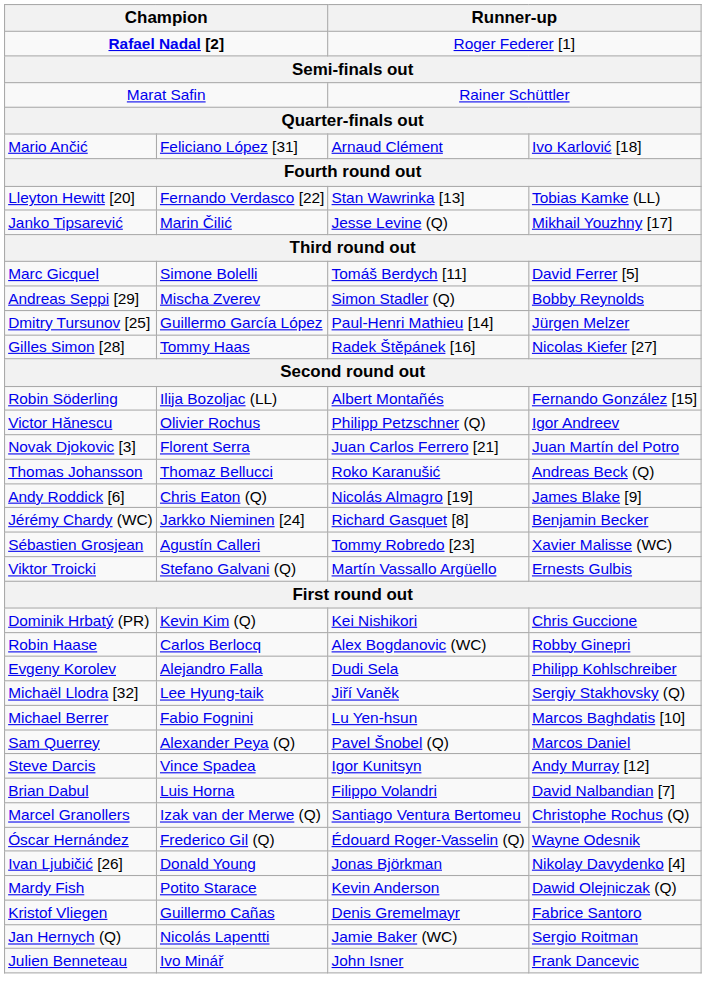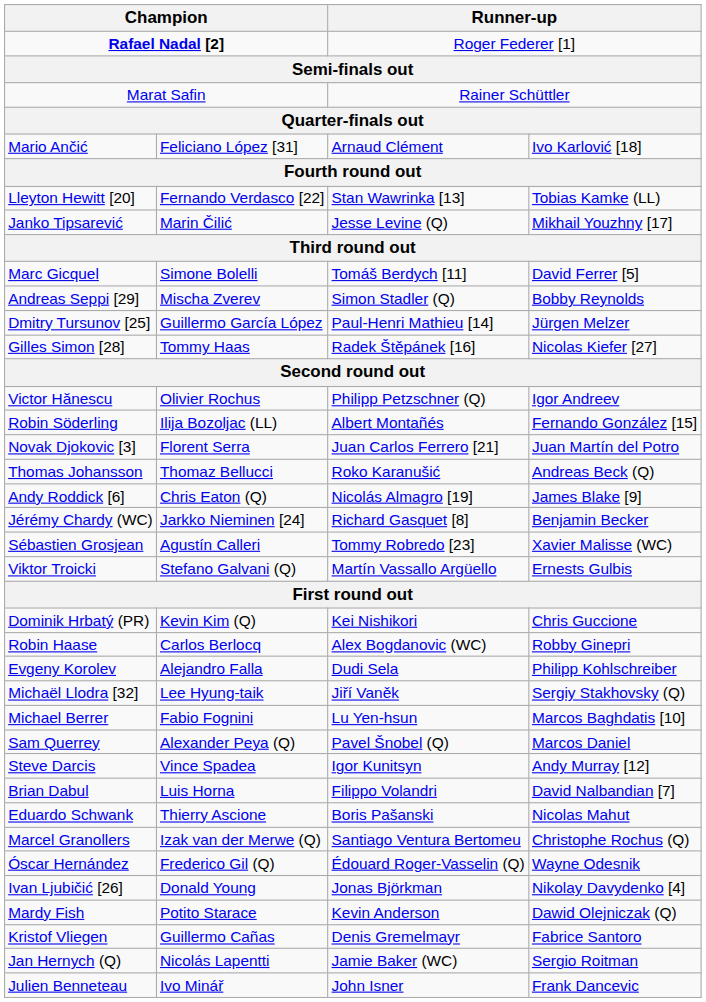 <table class="wikitable collapsible collapsed" style=font-size:90%>
 <tr style=font-size:110%>
 <th colspan=2><strong>Champion</strong></th>
 <th colspan=2>Runner-up</th>
 </tr>
 <tr align=center>
 <td colspan="2"> <strong><a href='#'>Rafael Nadal</a> [2]</strong></td>
 <td colspan="2"> <a href='#'>Roger Federer</a> [1]</td>
 </tr>
 <tr style=font-size:110%>
 <th colspan=4>Semi-finals out</th>
 </tr>
 <tr align=center>
 <td colspan="2"> <a href='#'>Marat Safin</a></td>
 <td colspan="2"> <a href='#'>Rainer Schüttler</a></td>
 </tr>
 <tr style=font-size:110%>
 <th colspan=4>Quarter-finals out</th>
 </tr>
 <tr>
 <td> <a href='#'>Mario Ančić</a></td>
 <td> <a href='#'>Feliciano López</a> [31]</td>
 <td> <a href='#'>Arnaud Clément</a></td>
 <td> <a href='#'>Ivo Karlović</a> [18]</td>
 </tr>
 <tr style=font-size:110%>
 <th colspan=4>Fourth round out</th>
 </tr>
 <tr>
 <td> <a href='#'>Lleyton Hewitt</a> [20]</td>
 <td> <a href='#'>Fernando Verdasco</a> [22]</td>
 <td> <a href='#'>Stan Wawrinka</a> [13]</td>
 <td> <a href='#'>Tobias Kamke</a> (LL)</td>
 </tr>
 <tr>
 <td> <a href='#'>Janko Tipsarević</a></td>
 <td> <a href='#'>Marin Čilić</a></td>
 <td> <a href='#'>Jesse Levine</a> (Q)</td>
 <td> <a href='#'>Mikhail Youzhny</a> [17]</td>
 </tr>
 <tr style=font-size:110%>
 <th colspan=4>Third round out</th>
 </tr>
 <tr>
 <td> <a href='#'>Marc Gicquel</a></td>
 <td> <a href='#'>Simone Bolelli</a></td>
 <td> <a href='#'>Tomáš Berdych</a> [11]</td>
 <td> <a href='#'>David Ferrer</a> [5]</td>
 </tr>
 <tr>
 <td> <a href='#'>Andreas Seppi</a> [29]</td>
 <td> <a href='#'>Mischa Zverev</a></td>
 <td> <a href='#'>Simon Stadler</a> (Q)</td>
 <td> <a href='#'>Bobby Reynolds</a></td>
 </tr>
 <tr>
 <td> <a href='#'>Dmitry Tursunov</a> [25]</td>
 <td> <a href='#'>Guillermo García López</a></td>
 <td> <a href='#'>Paul-Henri Mathieu</a> [14]</td>
 <td> <a href='#'>Jürgen Melzer</a></td>
 </tr>
 <tr>
 <td> <a href='#'>Gilles Simon</a> [28]</td>
 <td> <a href='#'>Tommy Haas</a></td>
 <td> <a href='#'>Radek Štěpánek</a> [16]</td>
 <td> <a href='#'>Nicolas Kiefer</a> [27]</td>
 </tr>
 <tr style=font-size:110%>
 <th colspan=4>Second round out</th>
 </tr>
 <tr>
+<td> <a href='#'>Victor Hănescu</a></td>
+<td> <a href='#'>Olivier Rochus</a></td>
+<td> <a href='#'>Philipp Petzschner</a> (Q)</td>
+<td> <a href='#'>Igor Andreev</a></td>
+</tr>
+<tr>
 <td> <a href='#'>Robin Söderling</a></td>
 <td> <a href='#'>Ilija Bozoljac</a> (LL)</td>
 <td> <a href='#'>Albert Montañés</a></td>
 <td> <a href='#'>Fernando González</a> [15]</td>
-</tr>
-<tr>
-<td> <a href='#'>Victor Hănescu</a></td>
-<td> <a href='#'>Olivier Rochus</a></td>
-<td> <a href='#'>Philipp Petzschner</a> (Q)</td>
-<td> <a href='#'>Igor Andreev</a></td>
 </tr>
 <tr>
 <td> <a href='#'>Novak Djokovic</a> [3]</td>
 <td> <a href='#'>Florent Serra</a></td>
 <td> <a href='#'>Juan Carlos Ferrero</a> [21]</td>
 <td> <a href='#'>Juan Martín del Potro</a></td>
 </tr>
 <tr>
 <td> <a href='#'>Thomas Johansson</a></td>
 <td> <a href='#'>Thomaz Bellucci</a></td>
 <td> <a href='#'>Roko Karanušić</a></td>
 <td> <a href='#'>Andreas Beck</a> (Q)</td>
 </tr>
 <tr>
 <td> <a href='#'>Andy Roddick</a> [6]</td>
 <td> <a href='#'>Chris Eaton</a> (Q)</td>
 <td> <a href='#'>Nicolás Almagro</a> [19]</td>
 <td> <a href='#'>James Blake</a> [9]</td>
 </tr>
 <tr>
 <td> <a href='#'>Jérémy Chardy</a> (WC)</td>
 <td> <a href='#'>Jarkko Nieminen</a> [24]</td>
 <td> <a href='#'>Richard Gasquet</a> [8]</td>
 <td> <a href='#'>Benjamin Becker</a></td>
 </tr>
 <tr>
 <td> <a href='#'>Sébastien Grosjean</a></td>
 <td> <a href='#'>Agustín Calleri</a></td>
 <td> <a href='#'>Tommy Robredo</a> [23]</td>
 <td> <a href='#'>Xavier Malisse</a> (WC)</td>
 </tr>
 <tr>
 <td> <a href='#'>Viktor Troicki</a></td>
 <td> <a href='#'>Stefano Galvani</a> (Q)</td>
 <td> <a href='#'>Martín Vassallo Argüello</a></td>
 <td> <a href='#'>Ernests Gulbis</a></td>
 </tr>
 <tr style=font-size:110%>
 <th colspan=4>First round out</th>
 </tr>
 <tr>
 <td> <a href='#'>Dominik Hrbatý</a> (PR)</td>
 <td> <a href='#'>Kevin Kim</a> (Q)</td>
 <td> <a href='#'>Kei Nishikori</a></td>
 <td> <a href='#'>Chris Guccione</a></td>
 </tr>
 <tr>
 <td> <a href='#'>Robin Haase</a></td>
 <td> <a href='#'>Carlos Berlocq</a></td>
 <td> <a href='#'>Alex Bogdanovic</a> (WC)</td>
 <td> <a href='#'>Robby Ginepri</a></td>
 </tr>
 <tr>
 <td> <a href='#'>Evgeny Korolev</a></td>
 <td> <a href='#'>Alejandro Falla</a></td>
 <td> <a href='#'>Dudi Sela</a></td>
 <td> <a href='#'>Philipp Kohlschreiber</a></td>
 </tr>
 <tr>
 <td> <a href='#'>Michaël Llodra</a> [32]</td>
 <td> <a href='#'>Lee Hyung-taik</a></td>
 <td> <a href='#'>Jiří Vaněk</a></td>
 <td> <a href='#'>Sergiy Stakhovsky</a> (Q)</td>
 </tr>
 <tr>
 <td> <a href='#'>Michael Berrer</a></td>
 <td> <a href='#'>Fabio Fognini</a></td>
 <td> <a href='#'>Lu Yen-hsun</a></td>
 <td> <a href='#'>Marcos Baghdatis</a> [10]</td>
 </tr>
 <tr>
 <td> <a href='#'>Sam Querrey</a></td>
 <td> <a href='#'>Alexander Peya</a> (Q)</td>
 <td> <a href='#'>Pavel Šnobel</a> (Q)</td>
 <td> <a href='#'>Marcos Daniel</a></td>
 </tr>
 <tr>
 <td> <a href='#'>Steve Darcis</a></td>
 <td> <a href='#'>Vince Spadea</a></td>
 <td> <a href='#'>Igor Kunitsyn</a></td>
 <td> <a href='#'>Andy Murray</a> [12]</td>
 </tr>
 <tr>
 <td> <a href='#'>Brian Dabul</a></td>
 <td> <a href='#'>Luis Horna</a></td>
 <td> <a href='#'>Filippo Volandri</a></td>
 <td> <a href='#'>David Nalbandian</a> [7]</td>
 </tr>
 <tr>
+<td> <a href='#'>Eduardo Schwank</a></td>
+<td> <a href='#'>Thierry Ascione</a></td>
+<td> <a href='#'>Boris Pašanski</a></td>
+<td> <a href='#'>Nicolas Mahut</a></td>
+</tr>
+<tr>
 <td> <a href='#'>Marcel Granollers</a></td>
 <td> <a href='#'>Izak van der Merwe</a> (Q)</td>
 <td> <a href='#'>Santiago Ventura Bertomeu</a></td>
 <td> <a href='#'>Christophe Rochus</a> (Q)</td>
 </tr>
 <tr>
 <td> <a href='#'>Óscar Hernández</a></td>
 <td> <a href='#'>Frederico Gil</a> (Q)</td>
 <td> <a href='#'>Édouard Roger-Vasselin</a> (Q)</td>
 <td> <a href='#'>Wayne Odesnik</a></td>
 </tr>
 <tr>
 <td> <a href='#'>Ivan Ljubičić</a> [26]</td>
 <td> <a href='#'>Donald Young</a></td>
 <td> <a href='#'>Jonas Björkman</a></td>
 <td> <a href='#'>Nikolay Davydenko</a> [4]</td>
 </tr>
 <tr>
 <td> <a href='#'>Mardy Fish</a></td>
 <td> <a href='#'>Potito Starace</a></td>
 <td> <a href='#'>Kevin Anderson</a></td>
 <td> <a href='#'>Dawid Olejniczak</a> (Q)</td>
 </tr>
 <tr>
 <td> <a href='#'>Kristof Vliegen</a></td>
 <td> <a href='#'>Guillermo Cañas</a></td>
 <td> <a href='#'>Denis Gremelmayr</a></td>
 <td> <a href='#'>Fabrice Santoro</a></td>
 </tr>
 <tr>
 <td> <a href='#'>Jan Hernych</a> (Q)</td>
 <td> <a href='#'>Nicolás Lapentti</a></td>
 <td> <a href='#'>Jamie Baker</a> (WC)</td>
 <td> <a href='#'>Sergio Roitman</a></td>
 </tr>
 <tr>
 <td> <a href='#'>Julien Benneteau</a></td>
 <td> <a href='#'>Ivo Minář</a></td>
 <td> <a href='#'>John Isner</a></td>
 <td> <a href='#'>Frank Dancevic</a></td>
 </tr>
 </table>
